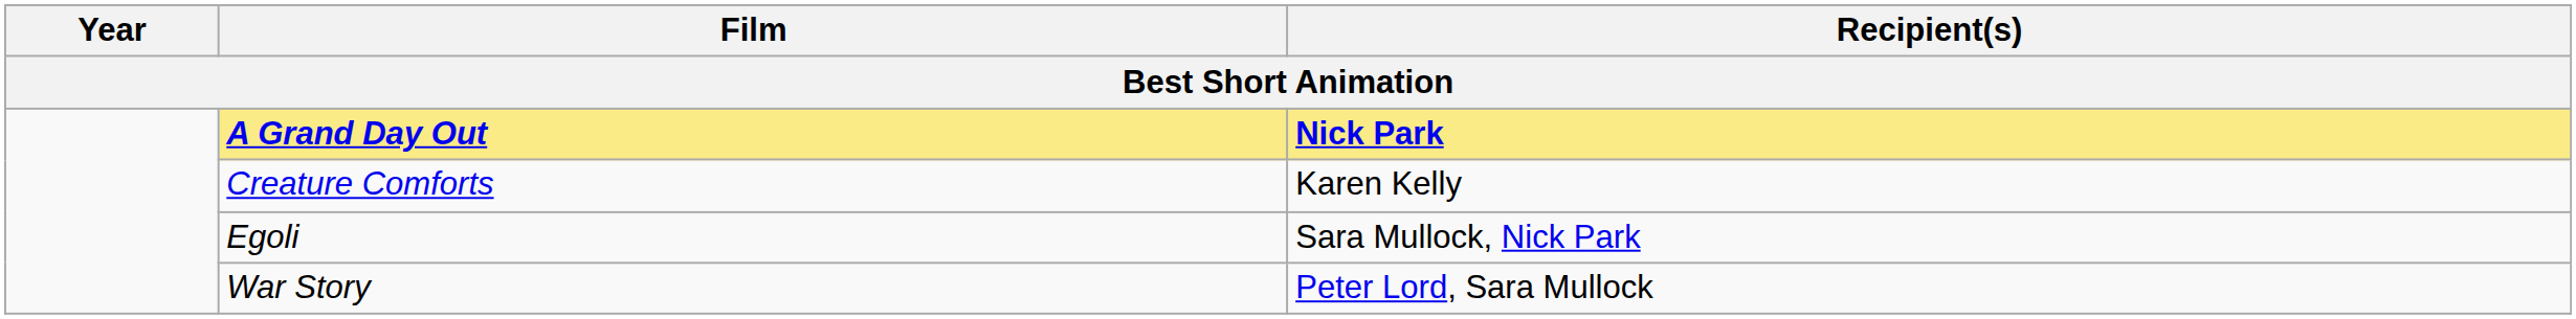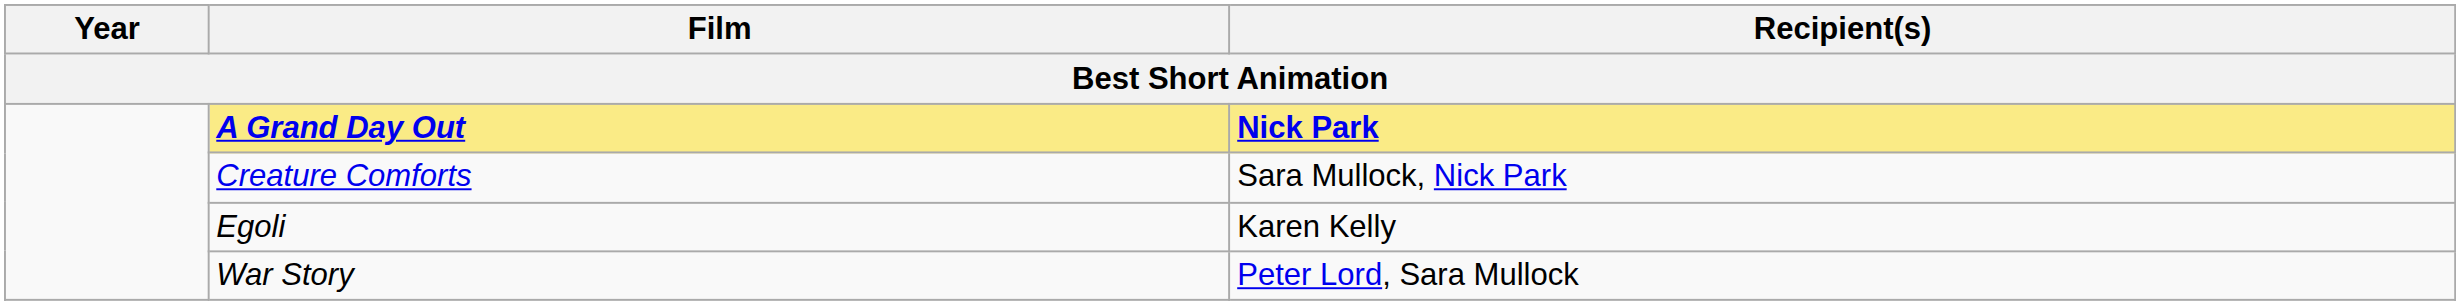 <table class="wikitable" style="width:100%;" cellpadding="5">
 <tr>
 <th style="width:5%;">Year</th>
 <th style="width:25%;">Film</th>
 <th style="width:30%;">Recipient(s)</th>
 </tr>
 <tr>
 <th colspan="3">Best Short Animation</th>
 </tr>
 <tr>
 <td rowspan="4"></td>
 <td style="background:#FAEB86"><strong><em><a href='#'>A Grand Day Out</a></em></strong></td>
 <td style="background:#FAEB86"><strong><a href='#'>Nick Park</a></strong></td>
 </tr>
 <tr>
 <td><em><a href='#'>Creature Comforts</a></em></td>
-<td>Karen Kelly</td>
+<td>Sara Mullock, <a href='#'>Nick Park</a></td>
 </tr>
 <tr>
 <td><em>Egoli</em></td>
-<td>Sara Mullock, <a href='#'>Nick Park</a></td>
+<td>Karen Kelly</td>
 </tr>
 <tr>
 <td><em>War Story</em></td>
 <td><a href='#'>Peter Lord</a>, Sara Mullock</td>
 </tr>
 </table>
